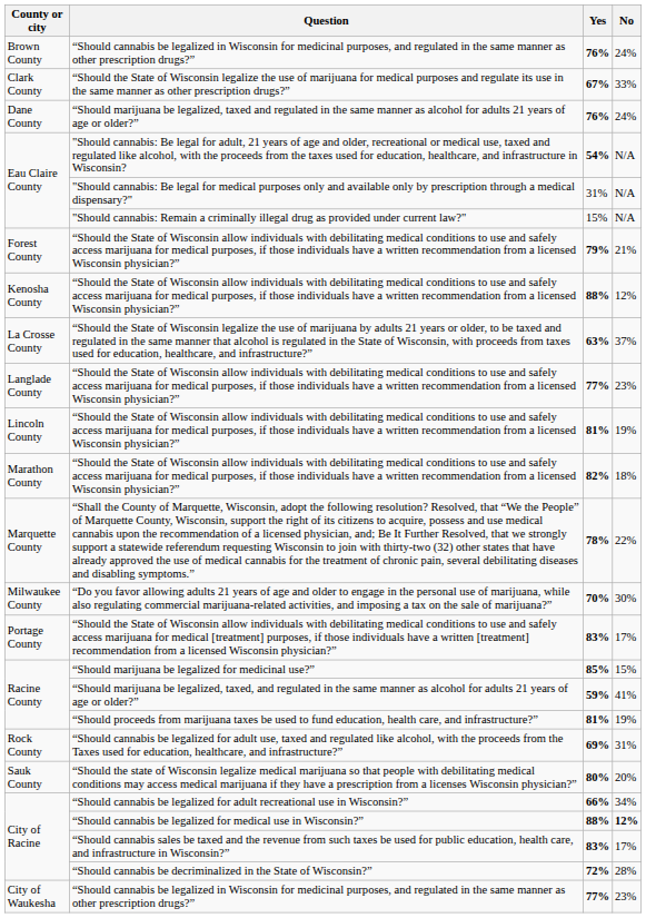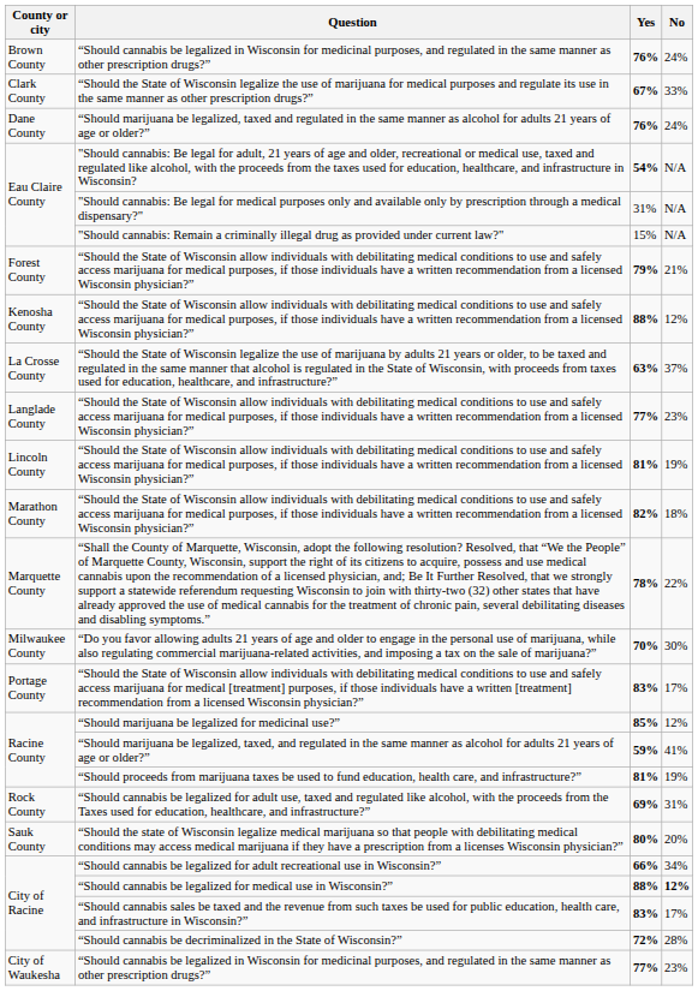 <table class="wikitable">
 <tr>
 <th>County or city</th>
 <th>Question</th>
 <th>Yes</th>
 <th>No</th>
 </tr>
 <tr>
 <td>Brown County</td>
 <td>“Should cannabis be legalized in Wisconsin for medicinal purposes, and regulated in the same manner as other prescription drugs?”</td>
 <td><strong>76%</strong></td>
 <td>24%</td>
 </tr>
 <tr>
 <td>Clark County</td>
 <td>“Should the State of Wisconsin legalize the use of marijuana for medical purposes and regulate its use in the same manner as other prescription drugs?”</td>
 <td><strong>67%</strong></td>
 <td>33%</td>
 </tr>
 <tr>
 <td>Dane County</td>
 <td>“Should marijuana be legalized, taxed and regulated in the same manner as alcohol for adults 21 years of age or older?”</td>
 <td><strong>76%</strong></td>
 <td>24%</td>
 </tr>
 <tr>
 <td rowspan="3">Eau Claire County</td>
 <td>"Should cannabis: Be legal for adult, 21 years of age and older, recreational or medical use, taxed and regulated like alcohol, with the proceeds from the taxes used for education, healthcare, and infrastructure in Wisconsin?</td>
 <td><strong>54%</strong></td>
 <td>N/A</td>
 </tr>
 <tr>
 <td>"Should cannabis: Be legal for medical purposes only and available only by prescription through a medical dispensary?"</td>
 <td>31%</td>
 <td>N/A</td>
 </tr>
 <tr>
 <td>"Should cannabis: Remain a criminally illegal drug as provided under current law?"</td>
 <td>15%</td>
 <td>N/A</td>
 </tr>
 <tr>
 <td>Forest County</td>
 <td>“Should the State of Wisconsin allow individuals with debilitating medical conditions to use and safely access marijuana for medical purposes, if those individuals have a written recommendation from a licensed Wisconsin physician?”</td>
 <td><strong>79%</strong></td>
 <td>21%</td>
 </tr>
 <tr>
 <td>Kenosha County</td>
 <td>“Should the State of Wisconsin allow individuals with debilitating medical conditions to use and safely access marijuana for medical purposes, if those individuals have a written recommendation from a licensed Wisconsin physician?”</td>
 <td><strong>88%</strong></td>
 <td>12%</td>
 </tr>
 <tr>
 <td>La Crosse County</td>
 <td>“Should the State of Wisconsin legalize the use of marijuana by adults 21 years or older, to be taxed and regulated in the same manner that alcohol is regulated in the State of Wisconsin, with proceeds from taxes used for education, healthcare, and infrastructure?”</td>
 <td><strong>63%</strong></td>
 <td>37%</td>
 </tr>
 <tr>
 <td>Langlade County</td>
 <td>“Should the State of Wisconsin allow individuals with debilitating medical conditions to use and safely access marijuana for medical purposes, if those individuals have a written recommendation from a licensed Wisconsin physician?”</td>
 <td><strong>77%</strong></td>
 <td>23%</td>
 </tr>
 <tr>
 <td>Lincoln County</td>
 <td>“Should the State of Wisconsin allow individuals with debilitating medical conditions to use and safely access marijuana for medical purposes, if those individuals have a written recommendation from a licensed Wisconsin physician?”</td>
 <td><strong>81%</strong></td>
 <td>19%</td>
 </tr>
 <tr>
 <td>Marathon County</td>
 <td>“Should the State of Wisconsin allow individuals with debilitating medical conditions to use and safely access marijuana for medical purposes, if those individuals have a written recommendation from a licensed Wisconsin physician?”</td>
 <td><strong>82%</strong></td>
 <td>18%</td>
 </tr>
 <tr>
 <td>Marquette County</td>
 <td>“Shall the County of Marquette, Wisconsin, adopt the following resolution? Resolved, that “We the People” of Marquette County, Wisconsin, support the right of its citizens to acquire, possess and use medical cannabis upon the recommendation of a licensed physician, and; Be It Further Resolved, that we strongly support a statewide referendum requesting Wisconsin to join with thirty-two (32) other states that have already approved the use of medical cannabis for the treatment of chronic pain, several debilitating diseases and disabling symptoms.”</td>
 <td><strong>78%</strong></td>
 <td>22%</td>
 </tr>
 <tr>
 <td>Milwaukee County</td>
 <td>“Do you favor allowing adults 21 years of age and older to engage in the personal use of marijuana, while also regulating commercial marijuana-related activities, and imposing a tax on the sale of marijuana?”</td>
 <td><strong>70%</strong></td>
 <td>30%</td>
 </tr>
 <tr>
 <td>Portage County</td>
 <td>“Should the State of Wisconsin allow individuals with debilitating medical conditions to use and safely access marijuana for medical [treatment] purposes, if those individuals have a written [treatment] recommendation from a licensed Wisconsin physician?”</td>
 <td><strong>83%</strong></td>
 <td>17%</td>
 </tr>
 <tr>
 <td rowspan="3">Racine County</td>
 <td>“Should marijuana be legalized for medicinal use?”</td>
 <td><strong>85%</strong></td>
-<td>15%</td>
+<td>12%</td>
 </tr>
 <tr>
 <td>“Should marijuana be legalized, taxed, and regulated in the same manner as alcohol for adults 21 years of age or older?”</td>
 <td><strong>59%</strong></td>
 <td>41%</td>
 </tr>
 <tr>
 <td>“Should proceeds from marijuana taxes be used to fund education, health care, and infrastructure?”</td>
 <td><strong>81%</strong></td>
 <td>19%</td>
 </tr>
 <tr>
 <td>Rock County</td>
 <td>“Should cannabis be legalized for adult use, taxed and regulated like alcohol, with the proceeds from the Taxes used for education, healthcare, and infrastructure?”</td>
 <td><strong>69%</strong></td>
 <td>31%</td>
 </tr>
 <tr>
 <td>Sauk County</td>
 <td>“Should the state of Wisconsin legalize medical marijuana so that people with debilitating medical conditions may access medical marijuana if they have a prescription from a licenses Wisconsin physician?”</td>
 <td><strong>80%</strong></td>
 <td>20%</td>
 </tr>
 <tr>
 <td rowspan="4">City of Racine</td>
 <td>“Should cannabis be legalized for adult recreational use in Wisconsin?”</td>
 <td><strong>66%</strong></td>
 <td>34%</td>
 </tr>
 <tr>
 <td>“Should cannabis be legalized for medical use in Wisconsin?”</td>
 <td><strong>88%</strong></td>
 <td><strong>12%</strong></td>
 </tr>
 <tr>
 <td>“Should cannabis sales be taxed and the revenue from such taxes be used for public education, health care, and infrastructure in Wisconsin?”</td>
 <td><strong>83%</strong></td>
 <td>17%</td>
 </tr>
 <tr>
 <td>“Should cannabis be decriminalized in the State of Wisconsin?”</td>
 <td><strong>72%</strong></td>
 <td>28%</td>
 </tr>
 <tr>
 <td>City of Waukesha</td>
 <td>“Should cannabis be legalized in Wisconsin for medicinal purposes, and regulated in the same manner as other prescription drugs?”</td>
 <td><strong>77%</strong></td>
 <td>23%</td>
 </tr>
 </table>
